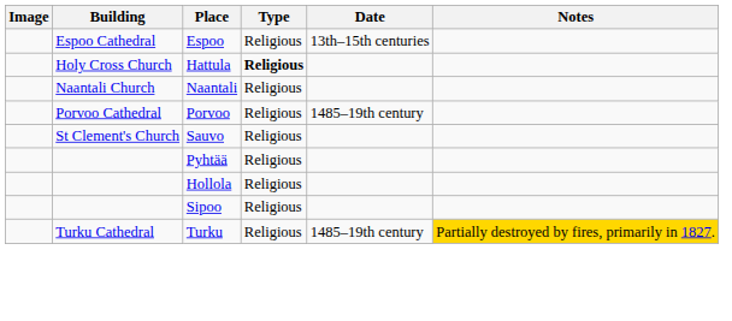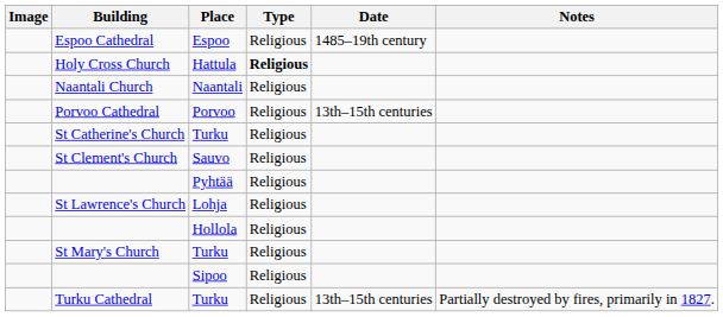 <table class="wikitable sortable mw-collapsible mw-collapsed">
 <tr>
 <th>Image</th>
 <th>Building</th>
 <th>Place</th>
 <th>Type</th>
 <th>Date</th>
 <th>Notes</th>
 </tr>
 <tr>
 <td></td>
 <td><a href='#'>Espoo Cathedral</a></td>
 <td><a href='#'>Espoo</a></td>
 <td>Religious</td>
-<td>13th–15th centuries</td>
+<td>1485–19th century</td>
 <td></td>
 </tr>
 <tr>
 <td></td>
 <td><a href='#'>Holy Cross Church</a></td>
 <td><a href='#'>Hattula</a></td>
 <td><strong>Religious</strong></td>
 <td></td>
 <td></td>
 </tr>
 <tr>
 <td></td>
 <td><a href='#'>Naantali Church</a></td>
 <td><a href='#'>Naantali</a></td>
 <td>Religious</td>
 <td></td>
 <td></td>
 </tr>
 <tr>
 <td></td>
 <td><a href='#'>Porvoo Cathedral</a></td>
 <td><a href='#'>Porvoo</a></td>
 <td>Religious</td>
-<td>1485–19th century</td>
+<td>13th–15th centuries</td>
+<td></td>
+</tr>
+<tr>
+<td></td>
+<td><a href='#'>St Catherine's Church</a></td>
+<td><a href='#'>Turku</a></td>
+<td>Religious</td>
+<td></td>
 <td></td>
 </tr>
 <tr>
 <td></td>
 <td><a href='#'>St Clement's Church</a></td>
 <td><a href='#'>Sauvo</a></td>
 <td>Religious</td>
 <td></td>
 <td></td>
 </tr>
 <tr>
 <td></td>
 <td></td>
 <td><a href='#'>Pyhtää</a></td>
 <td>Religious</td>
 <td></td>
 <td></td>
 </tr>
 <tr>
 <td></td>
+<td><a href='#'>St Lawrence's Church</a></td>
+<td><a href='#'>Lohja</a></td>
+<td>Religious</td>
+<td></td>
+<td></td>
+</tr>
+<tr>
+<td></td>
 <td></td>
 <td><a href='#'>Hollola</a></td>
+<td>Religious</td>
+<td></td>
+<td></td>
+</tr>
+<tr>
+<td></td>
+<td><a href='#'>St Mary's Church</a></td>
+<td><a href='#'>Turku</a></td>
 <td>Religious</td>
 <td></td>
 <td></td>
 </tr>
 <tr>
 <td></td>
 <td></td>
 <td><a href='#'>Sipoo</a></td>
 <td>Religious</td>
 <td></td>
 <td></td>
 </tr>
 <tr>
 <td></td>
 <td><a href='#'>Turku Cathedral</a></td>
 <td><a href='#'>Turku</a></td>
 <td>Religious</td>
-<td>1485–19th century</td>
-<td style="background: gold;">Partially destroyed by fires, primarily in <a href='#'>1827</a>.</td>
+<td>13th–15th centuries</td>
+<td>Partially destroyed by fires, primarily in <a href='#'>1827</a>.</td>
 </tr>
 </table>
